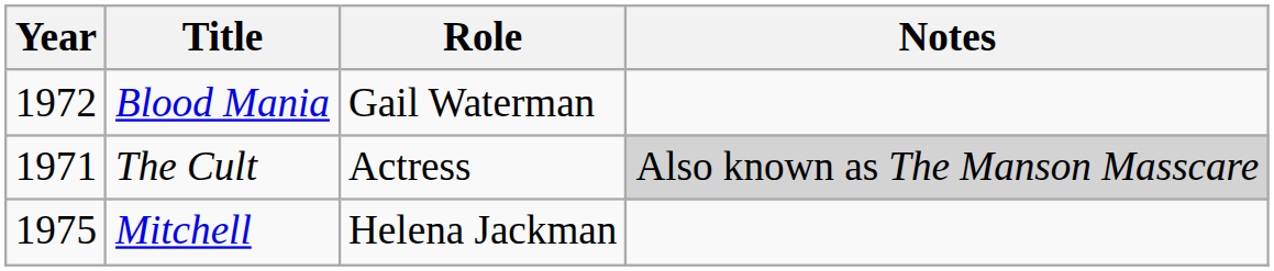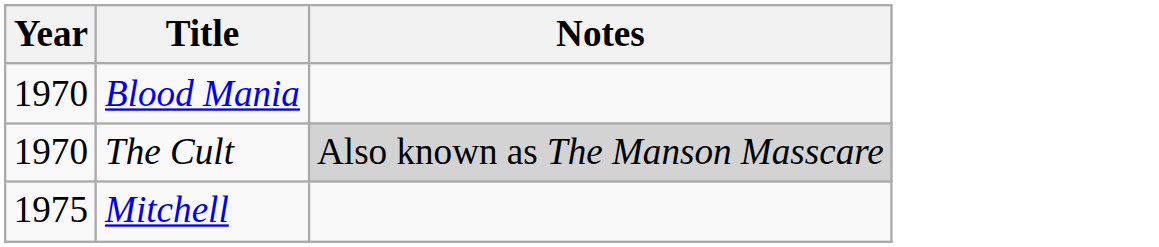 <table class="wikitable sortable">
 <tr>
 <th>Year</th>
 <th>Title</th>
-<th>Role</th>
 <th>Notes</th>
 </tr>
 <tr>
-<td>1972</td>
+<td>1970</td>
 <td><em><a href='#'>Blood Mania</a></em></td>
-<td>Gail Waterman</td>
 <td></td>
 </tr>
 <tr>
-<td>1971</td>
+<td>1970</td>
 <td><em>The Cult</em></td>
-<td>Actress</td>
 <td style="background: lightgrey;">Also known as <em>The Manson Masscare</em></td>
 </tr>
 <tr>
 <td>1975</td>
 <td><em><a href='#'>Mitchell</a></em></td>
-<td>Helena Jackman</td>
 <td></td>
 </tr>
 </table>
